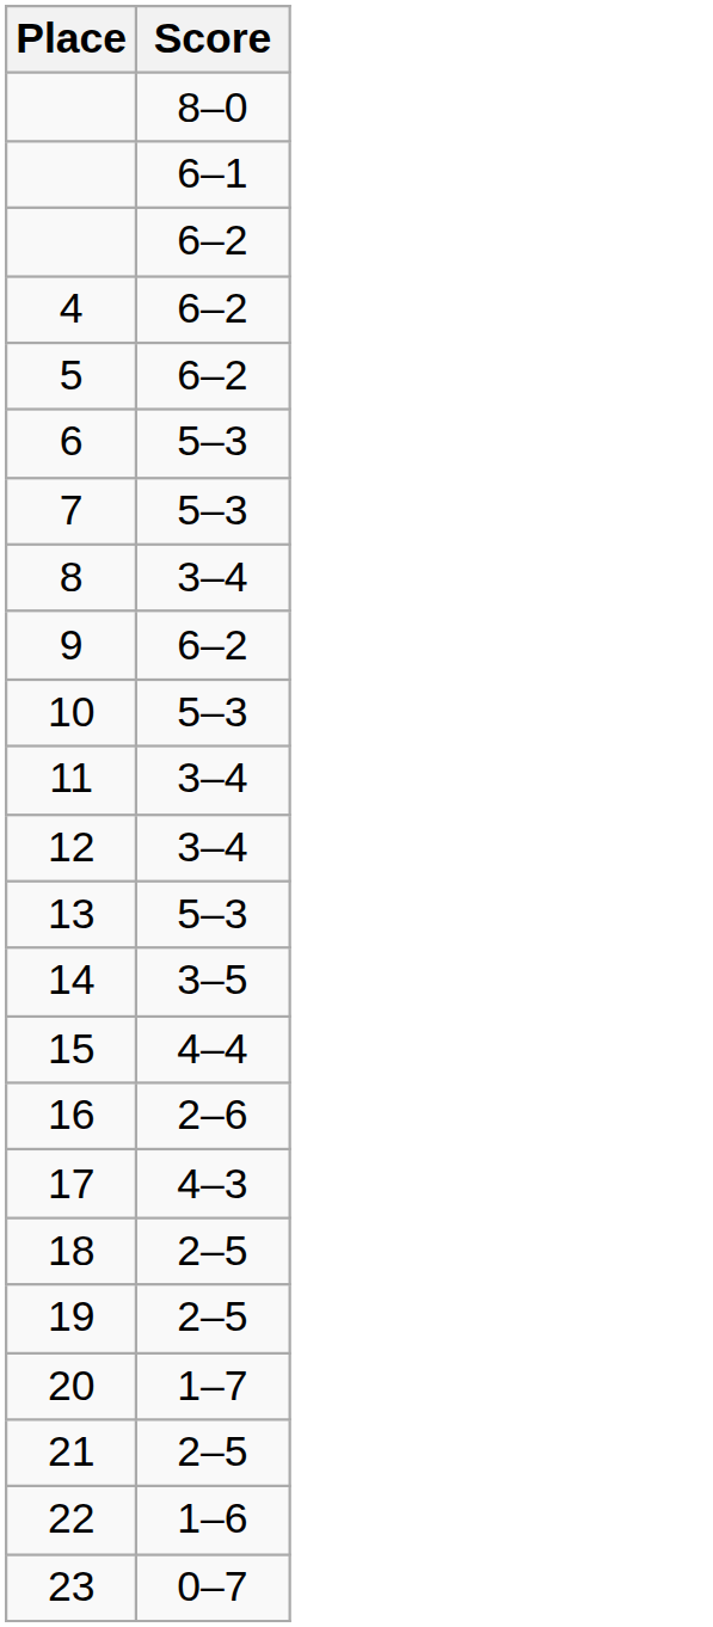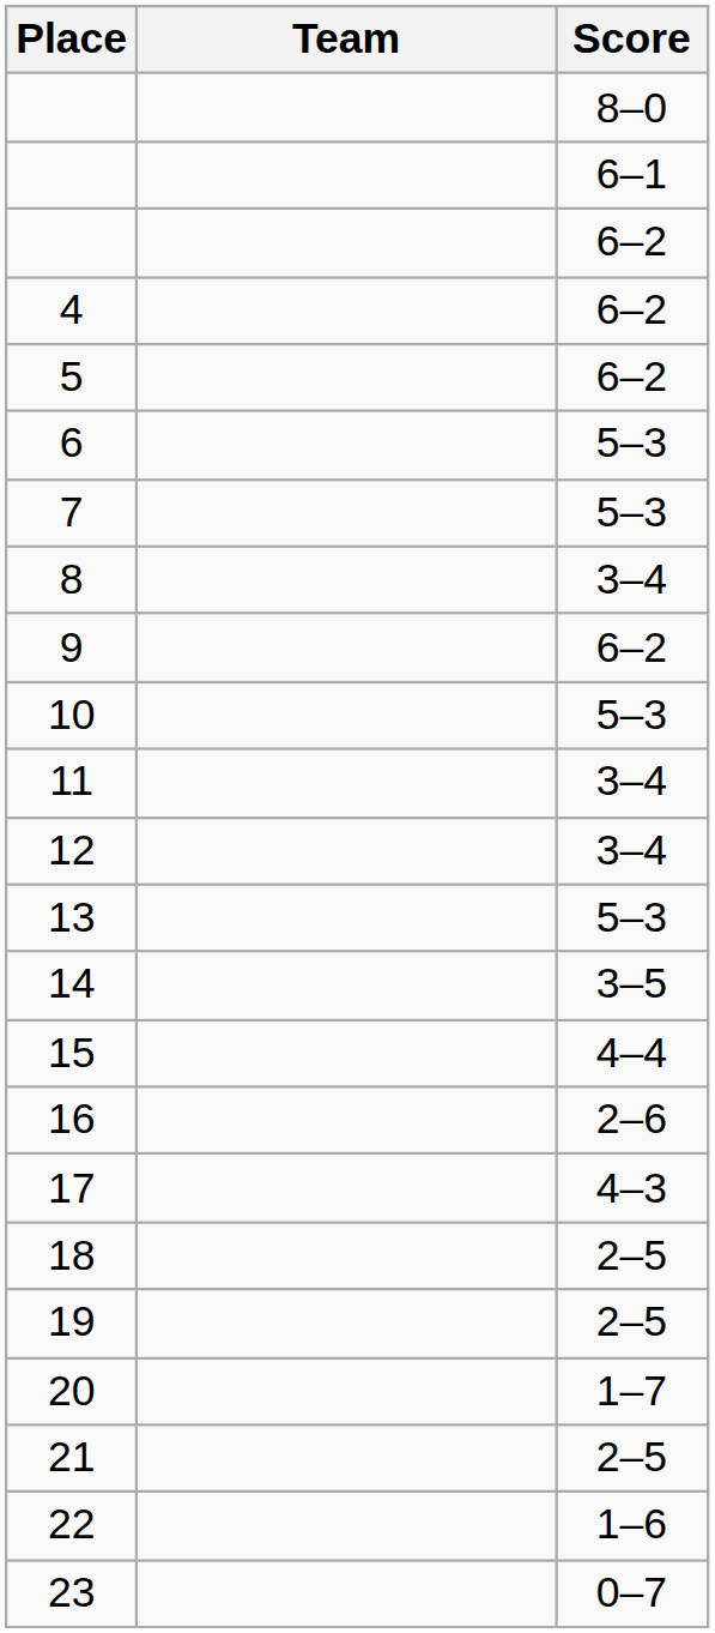 <table class="wikitable" style="text-align:center;">
 <tr>
 <th width=30>Place</th>
+<th width=150>Team</th>
 <th width=50>Score</th>
 </tr>
 <tr>
 <td></td>
+<td align="left"></td>
 <td>8–0</td>
 </tr>
 <tr>
 <td></td>
+<td align="left"></td>
 <td>6–1</td>
 </tr>
 <tr>
 <td></td>
+<td align="left"></td>
 <td>6–2</td>
 </tr>
 <tr>
 <td>4</td>
+<td align="left"></td>
 <td>6–2</td>
 </tr>
 <tr>
 <td>5</td>
+<td align="left"></td>
 <td>6–2</td>
 </tr>
 <tr>
 <td>6</td>
+<td align="left"></td>
 <td>5–3</td>
 </tr>
 <tr>
 <td>7</td>
+<td align="left"></td>
 <td>5–3</td>
 </tr>
 <tr>
 <td>8</td>
+<td align="left"></td>
 <td>3–4</td>
 </tr>
 <tr>
 <td>9</td>
+<td align="left"></td>
 <td>6–2</td>
 </tr>
 <tr>
 <td>10</td>
+<td align="left"></td>
 <td>5–3</td>
 </tr>
 <tr>
 <td>11</td>
+<td align="left"></td>
 <td>3–4</td>
 </tr>
 <tr>
 <td>12</td>
+<td align="left"></td>
 <td>3–4</td>
 </tr>
 <tr>
 <td>13</td>
+<td align="left"></td>
 <td>5–3</td>
 </tr>
 <tr>
 <td>14</td>
+<td align="left"></td>
 <td>3–5</td>
 </tr>
 <tr>
 <td>15</td>
+<td align="left"></td>
 <td>4–4</td>
 </tr>
 <tr>
 <td>16</td>
+<td align="left"></td>
 <td>2–6</td>
 </tr>
 <tr>
 <td>17</td>
+<td align="left"></td>
 <td>4–3</td>
 </tr>
 <tr>
 <td>18</td>
+<td align="left"></td>
 <td>2–5</td>
 </tr>
 <tr>
 <td>19</td>
+<td align="left"></td>
 <td>2–5</td>
 </tr>
 <tr>
 <td>20</td>
+<td align="left"></td>
 <td>1–7</td>
 </tr>
 <tr>
 <td>21</td>
+<td align="left"></td>
 <td>2–5</td>
 </tr>
 <tr>
 <td>22</td>
+<td align="left"></td>
 <td>1–6</td>
 </tr>
 <tr>
 <td>23</td>
+<td align="left"></td>
 <td>0–7</td>
 </tr>
 </table>
